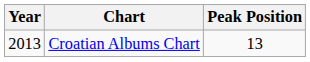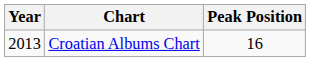 <table class="wikitable">
 <tr>
 <th>Year</th>
 <th>Chart</th>
 <th>Peak Position</th>
 </tr>
 <tr>
 <td>2013</td>
 <td><a href='#'>Croatian Albums Chart</a></td>
-<td style="text-align:center;">13</td>
+<td style="text-align:center;">16</td>
 </tr>
 </table>
